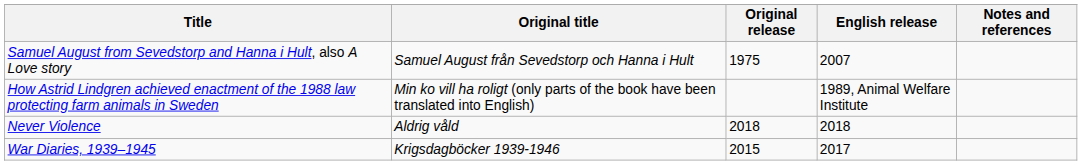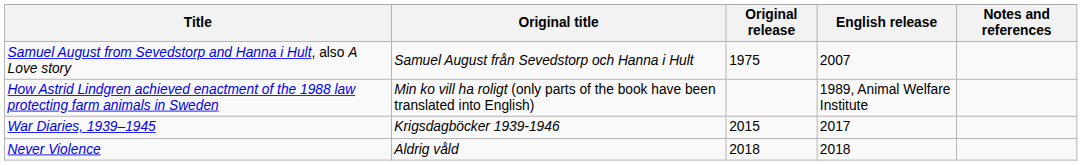 <table class="wikitable">
 <tr bgcolor="#CCCCCC" align="center">
 </tr>
 <tr>
 <th>Title</th>
 <th>Original title</th>
 <th>Original release</th>
 <th>English release</th>
 <th>Notes and references</th>
 </tr>
 <tr>
 <td><em><a href='#'>Samuel August from Sevedstorp and Hanna i Hult</a></em>, also <em>A Love story</em></td>
 <td><em>Samuel August från Sevedstorp och Hanna i Hult</em></td>
 <td>1975</td>
 <td>2007</td>
 <td></td>
 </tr>
 <tr>
 <td><em><a href='#'>How Astrid Lindgren achieved enactment of the 1988 law protecting farm animals in Sweden</a></em></td>
 <td><em>Min ko vill ha roligt</em> (only parts of the book have been translated into English)</td>
 <td></td>
 <td>1989, Animal Welfare Institute</td>
 <td></td>
 </tr>
 <tr>
+<td><em><a href='#'>War Diaries, 1939–1945</a></em></td>
+<td><em>Krigsdagböcker 1939-1946</em></td>
+<td>2015</td>
+<td>2017</td>
+<td></td>
+</tr>
+<tr>
 <td><em><a href='#'>Never Violence</a></em></td>
 <td><em>Aldrig våld</em></td>
 <td>2018</td>
 <td>2018</td>
 <td></td>
 </tr>
-<tr>
-<td><em><a href='#'>War Diaries, 1939–1945</a></em></td>
-<td><em>Krigsdagböcker 1939-1946</em></td>
-<td>2015</td>
-<td>2017</td>
-<td></td>
-</tr>
 </table>
